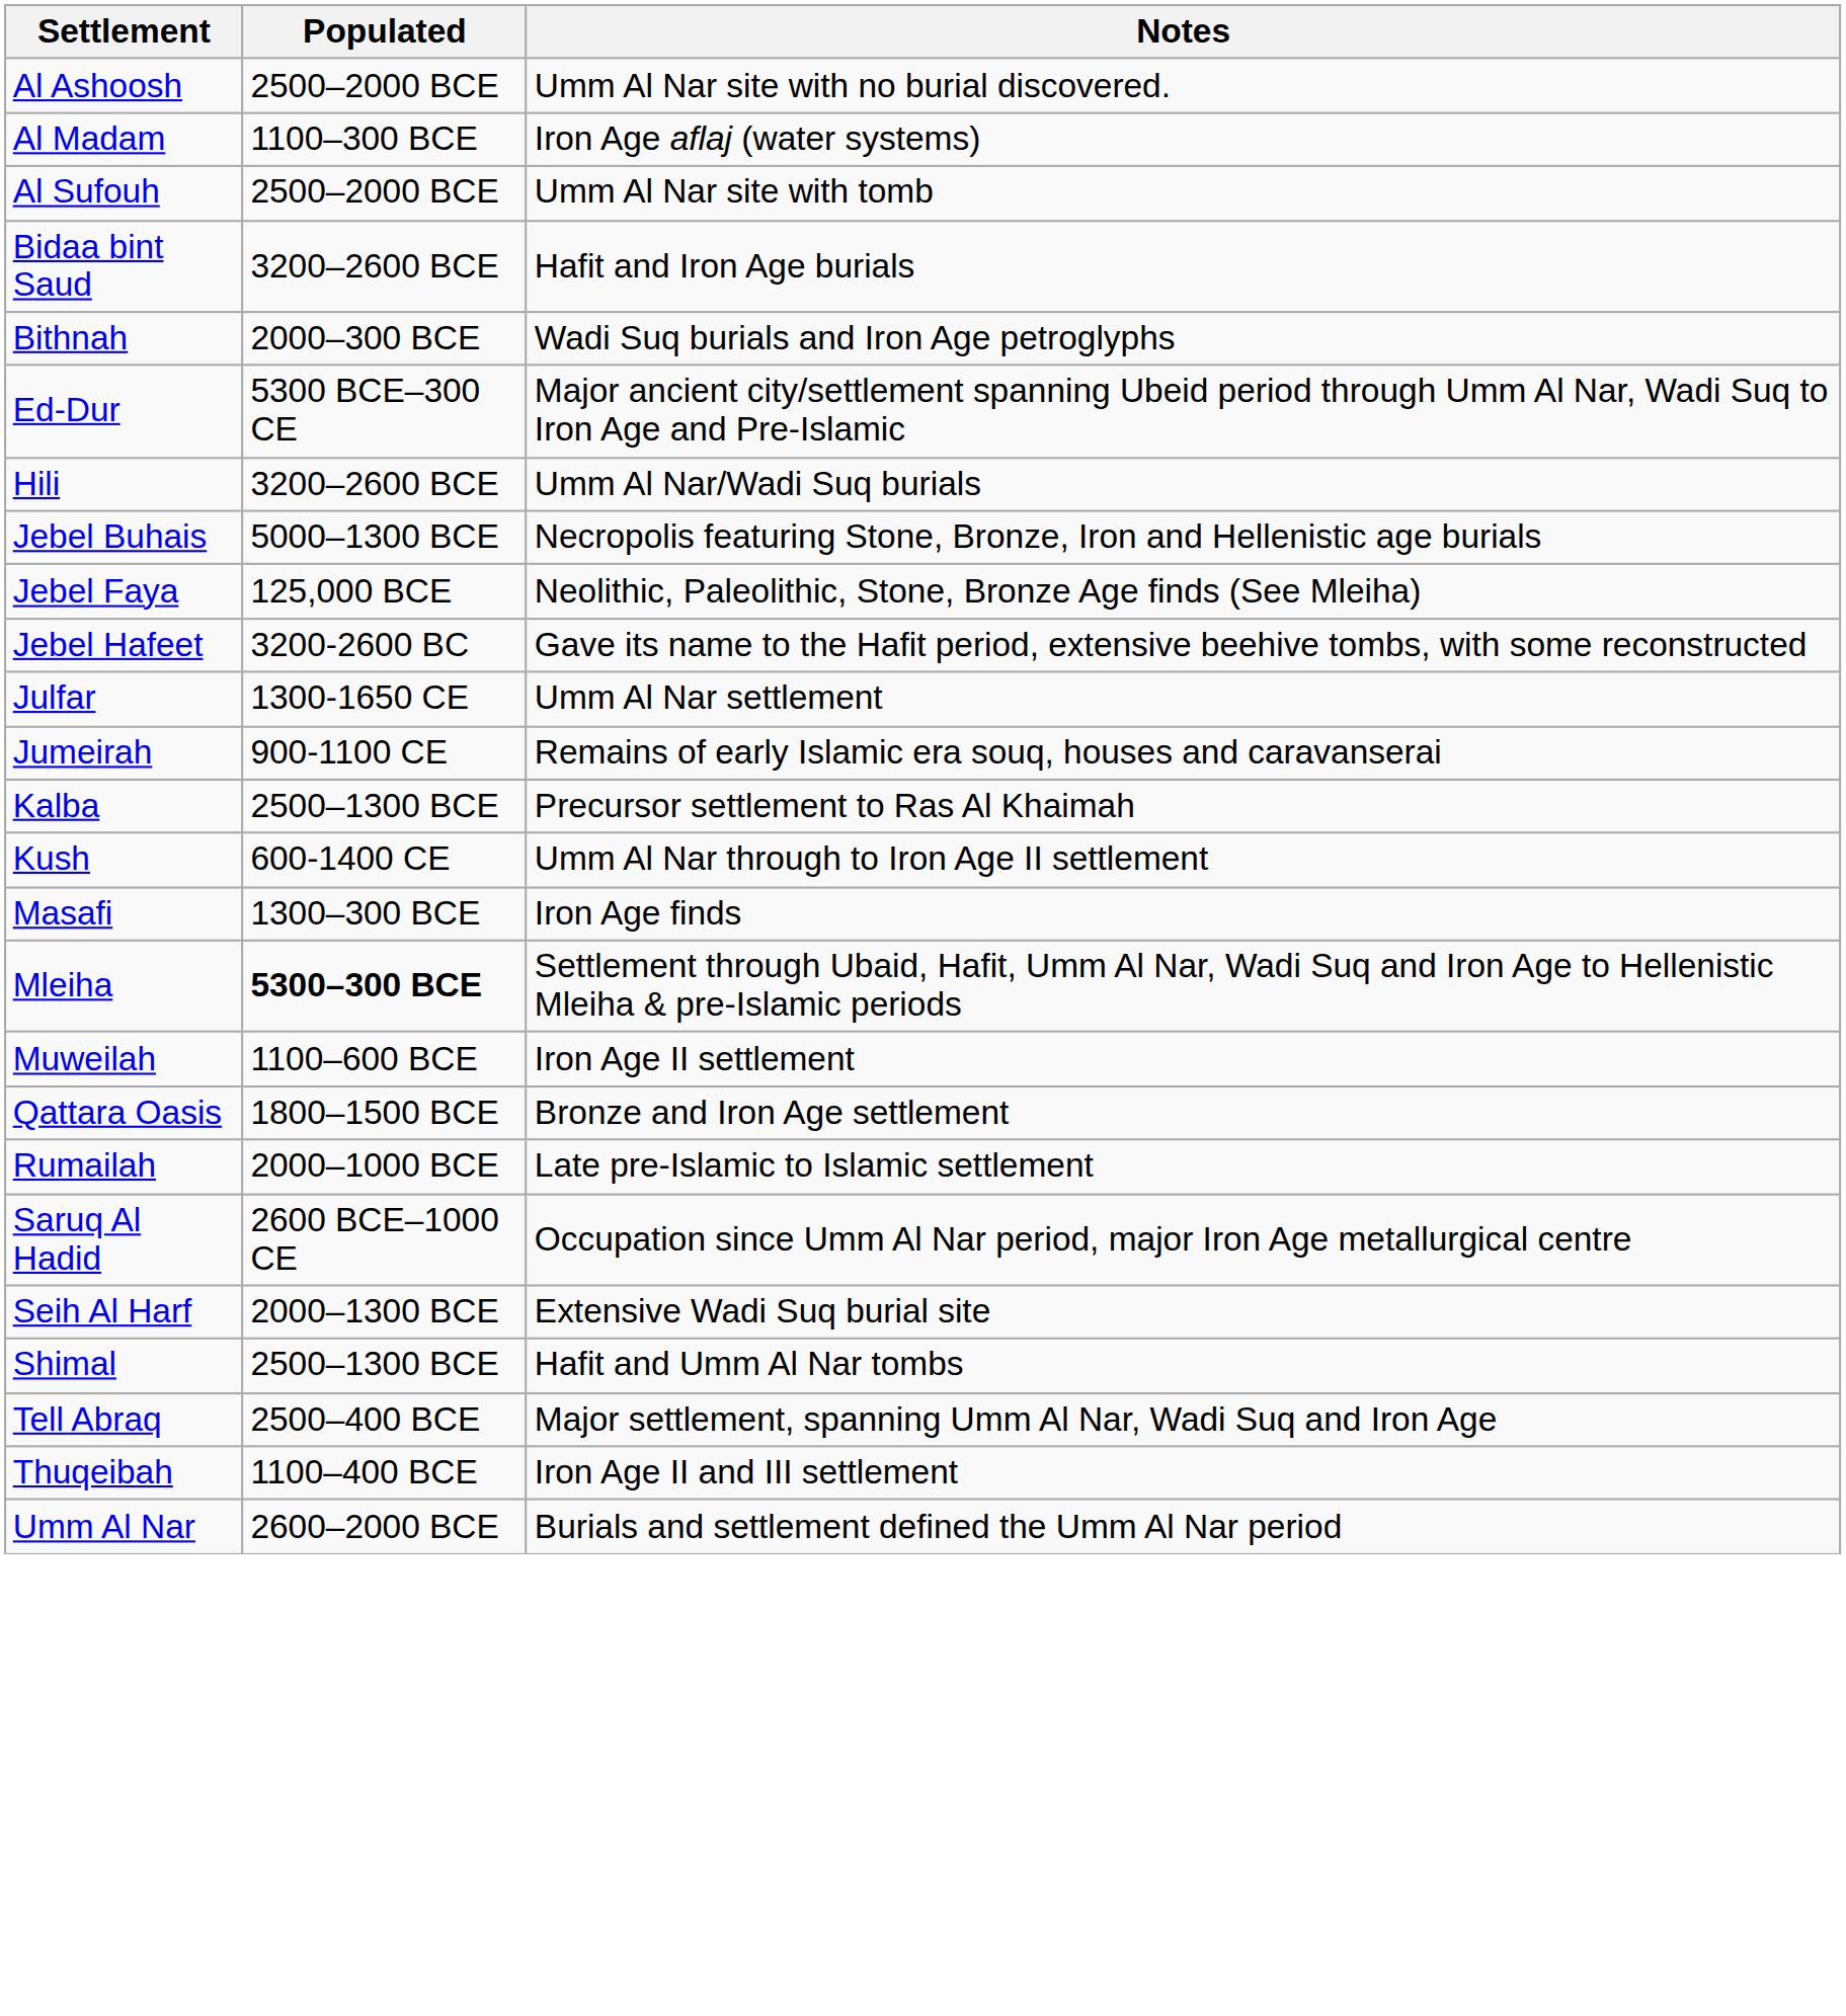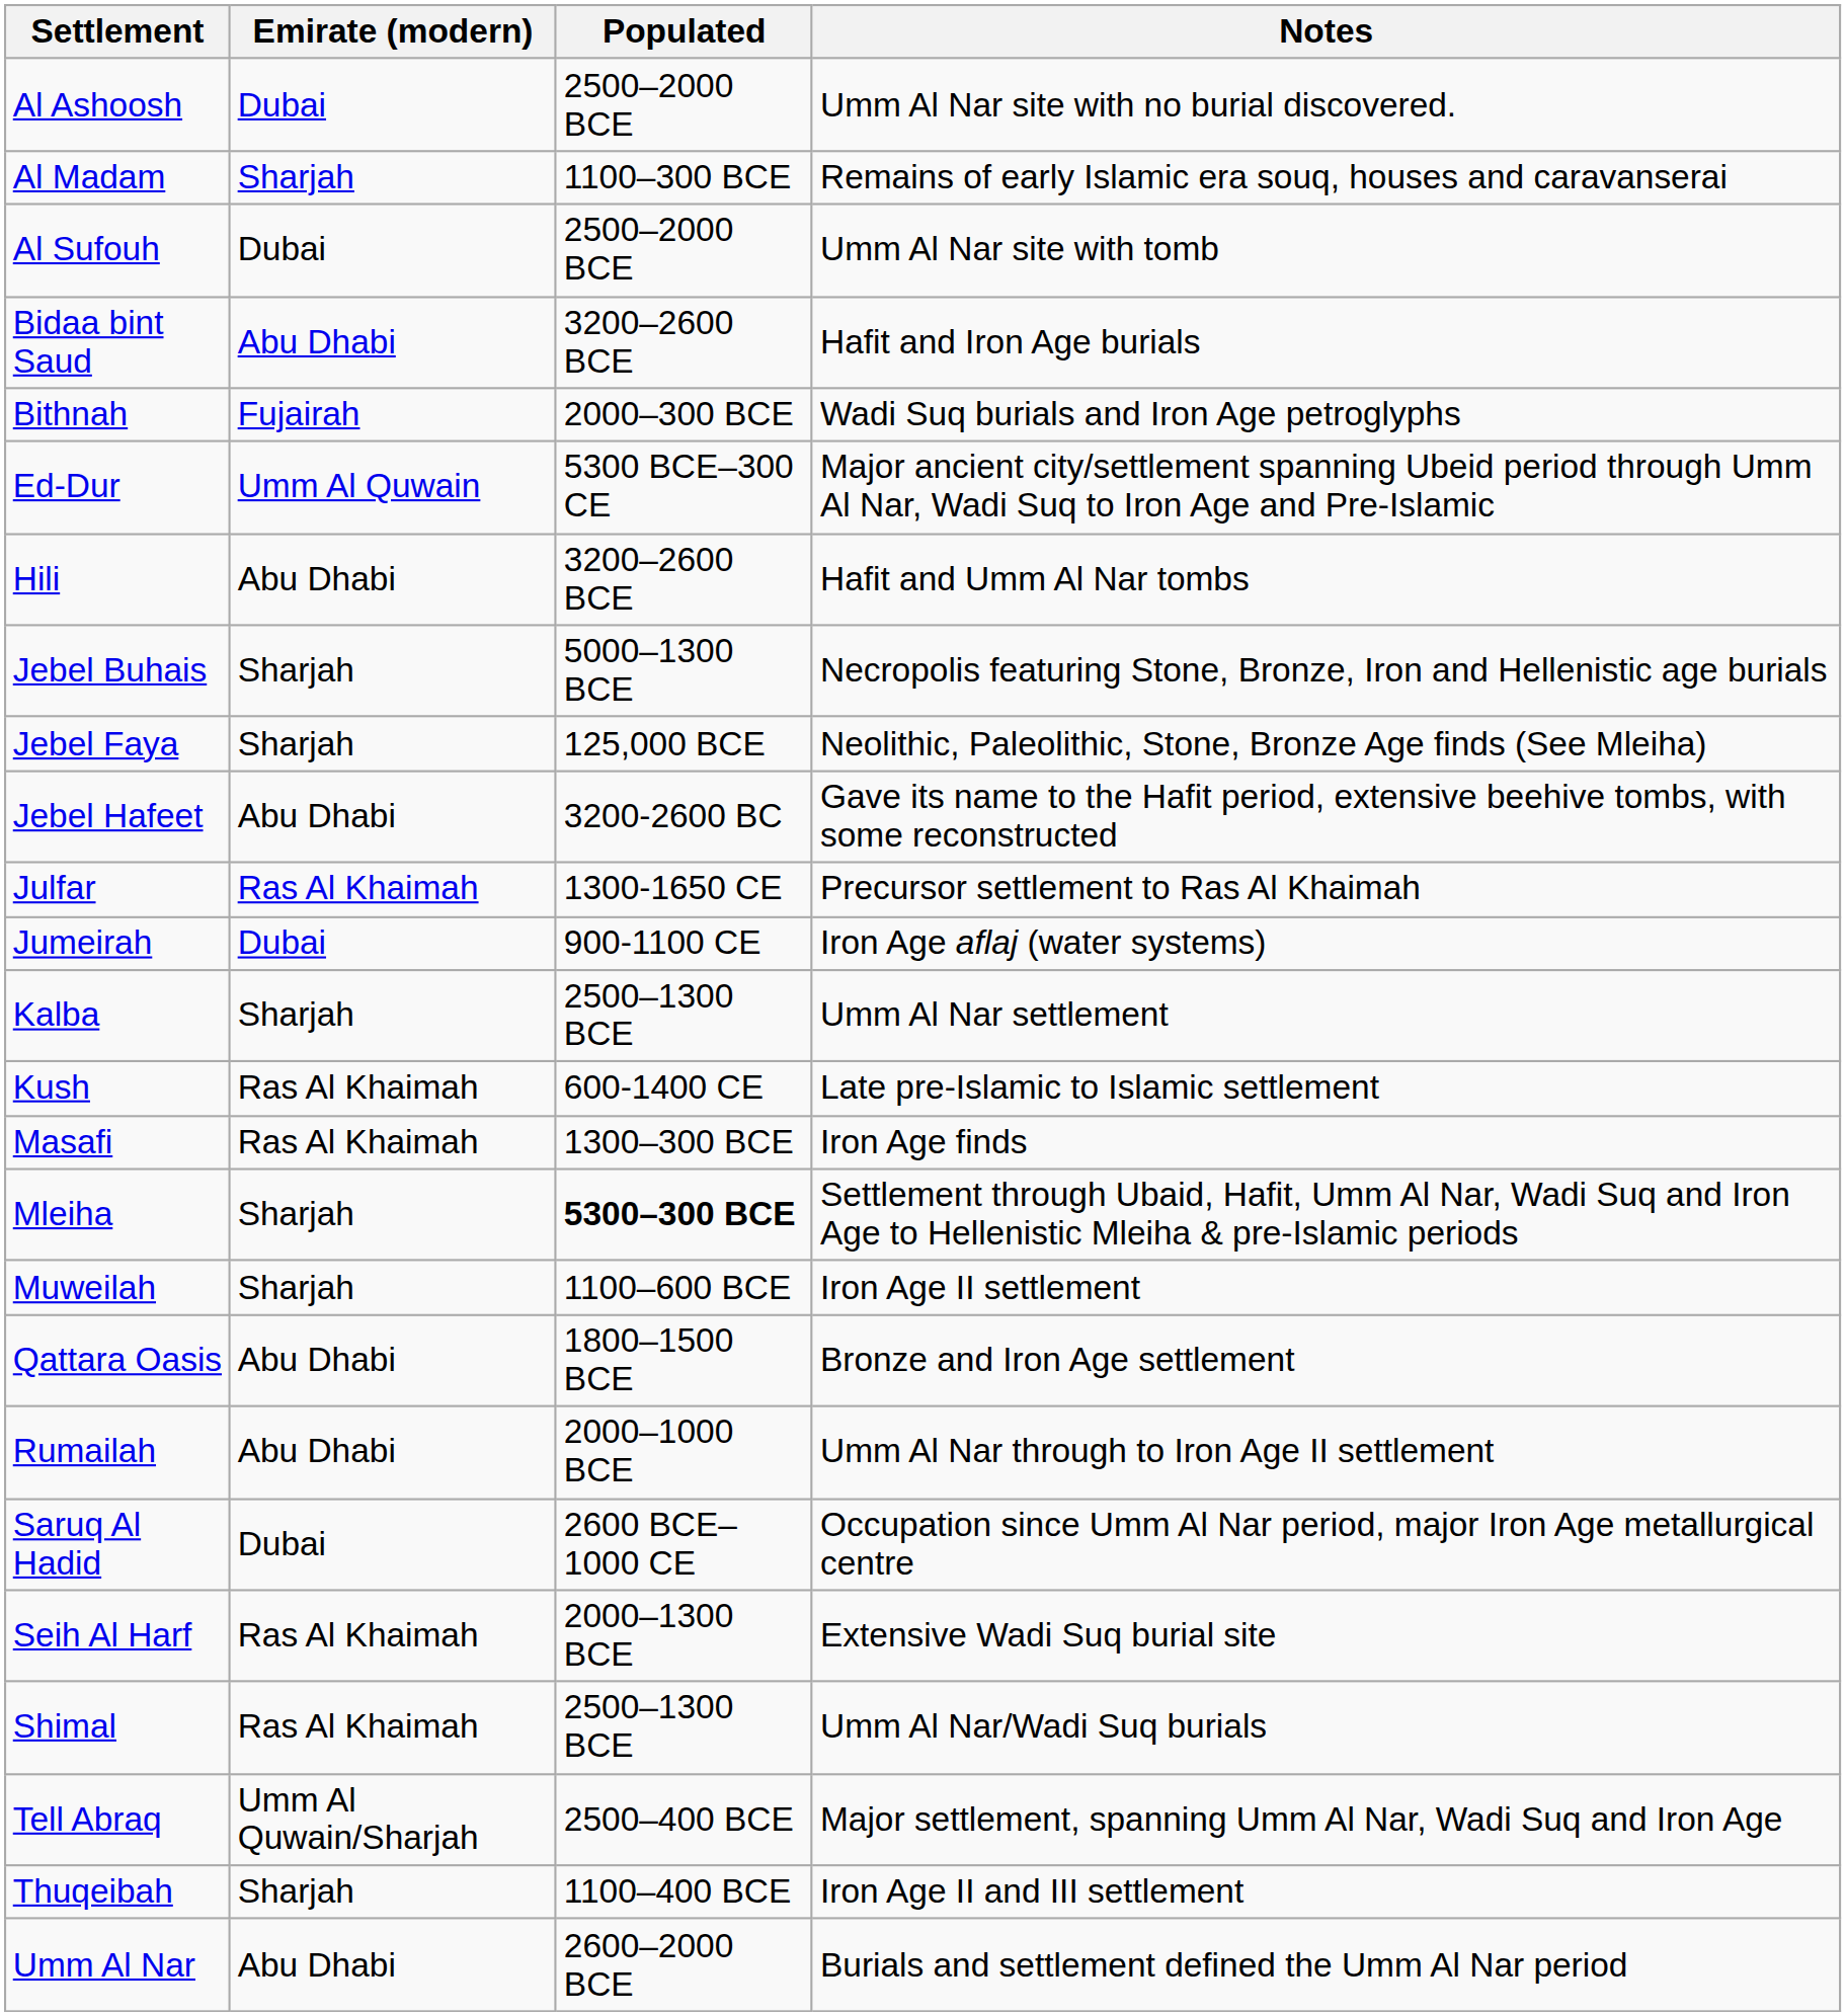 <table class="wikitable">
 <tr>
 <th>Settlement</th>
+<th>Emirate (modern)</th>
 <th>Populated</th>
 <th>Notes</th>
 </tr>
 <tr>
 <td><a href='#'>Al Ashoosh</a></td>
+<td><a href='#'>Dubai</a></td>
 <td>2500–2000 BCE</td>
 <td>Umm Al Nar site with no burial discovered.</td>
 </tr>
 <tr>
 <td><a href='#'>Al Madam</a></td>
+<td><a href='#'>Sharjah</a></td>
 <td>1100–300 BCE</td>
-<td>Iron Age <em>aflaj</em> (water systems)</td>
+<td>Remains of early Islamic era souq, houses and caravanserai</td>
 </tr>
 <tr>
 <td><a href='#'>Al Sufouh</a></td>
+<td>Dubai</td>
 <td>2500–2000 BCE</td>
 <td>Umm Al Nar site with tomb</td>
 </tr>
 <tr>
 <td><a href='#'>Bidaa bint Saud</a></td>
+<td><a href='#'>Abu Dhabi</a></td>
 <td>3200–2600 BCE</td>
 <td>Hafit and Iron Age burials</td>
 </tr>
 <tr>
 <td><a href='#'>Bithnah</a></td>
+<td><a href='#'>Fujairah</a></td>
 <td>2000–300 BCE</td>
 <td>Wadi Suq burials and Iron Age petroglyphs</td>
 </tr>
 <tr>
 <td><a href='#'>Ed-Dur</a></td>
+<td><a href='#'>Umm Al Quwain</a></td>
 <td>5300 BCE–300 CE</td>
 <td>Major ancient city/settlement spanning Ubeid period through Umm Al Nar, Wadi Suq to Iron Age and Pre-Islamic</td>
 </tr>
 <tr>
 <td><a href='#'>Hili</a></td>
+<td>Abu Dhabi</td>
 <td>3200–2600 BCE</td>
-<td>Umm Al Nar/Wadi Suq burials</td>
+<td>Hafit and Umm Al Nar tombs</td>
 </tr>
 <tr>
 <td><a href='#'>Jebel Buhais</a></td>
+<td>Sharjah</td>
 <td>5000–1300 BCE</td>
 <td>Necropolis featuring Stone, Bronze, Iron and Hellenistic age burials</td>
 </tr>
 <tr>
 <td><a href='#'>Jebel Faya</a></td>
+<td>Sharjah</td>
 <td>125,000 BCE</td>
 <td>Neolithic, Paleolithic, Stone, Bronze Age finds (See Mleiha)</td>
 </tr>
 <tr>
 <td><a href='#'>Jebel Hafeet</a></td>
+<td>Abu Dhabi</td>
 <td>3200-2600 BC</td>
 <td>Gave its name to the Hafit period, extensive beehive tombs, with some reconstructed</td>
 </tr>
 <tr>
 <td><a href='#'>Julfar</a></td>
+<td><a href='#'>Ras Al Khaimah</a></td>
 <td>1300-1650 CE</td>
+<td>Precursor settlement to Ras Al Khaimah</td>
+</tr>
+<tr>
+<td><a href='#'>Jumeirah</a></td>
+<td><a href='#'>Dubai</a></td>
+<td>900-1100 CE</td>
+<td>Iron Age <em>aflaj</em> (water systems)</td>
+</tr>
+<tr>
+<td><a href='#'>Kalba</a></td>
+<td>Sharjah</td>
+<td>2500–1300 BCE</td>
 <td>Umm Al Nar settlement</td>
 </tr>
 <tr>
-<td><a href='#'>Jumeirah</a></td>
-<td>900-1100 CE</td>
-<td>Remains of early Islamic era souq, houses and caravanserai</td>
-</tr>
-<tr>
-<td><a href='#'>Kalba</a></td>
-<td>2500–1300 BCE</td>
-<td>Precursor settlement to Ras Al Khaimah</td>
-</tr>
-<tr>
 <td><a href='#'>Kush</a></td>
+<td>Ras Al Khaimah</td>
 <td>600-1400 CE</td>
-<td>Umm Al Nar through to Iron Age II settlement</td>
+<td>Late pre-Islamic to Islamic settlement</td>
 </tr>
 <tr>
 <td><a href='#'>Masafi</a></td>
+<td>Ras Al Khaimah</td>
 <td>1300–300 BCE</td>
 <td>Iron Age finds</td>
 </tr>
 <tr>
 <td><a href='#'>Mleiha</a></td>
+<td>Sharjah</td>
 <td><strong>5300–300 BCE</strong></td>
 <td>Settlement through Ubaid, Hafit, Umm Al Nar, Wadi Suq and Iron Age to Hellenistic Mleiha & pre-Islamic periods</td>
 </tr>
 <tr>
 <td><a href='#'>Muweilah</a></td>
+<td>Sharjah</td>
 <td>1100–600 BCE</td>
 <td>Iron Age II settlement</td>
 </tr>
 <tr>
 <td><a href='#'>Qattara Oasis</a></td>
+<td>Abu Dhabi</td>
 <td>1800–1500 BCE</td>
 <td>Bronze and Iron Age settlement</td>
 </tr>
 <tr>
 <td><a href='#'>Rumailah</a></td>
+<td>Abu Dhabi</td>
 <td>2000–1000 BCE</td>
-<td>Late pre-Islamic to Islamic settlement</td>
+<td>Umm Al Nar through to Iron Age II settlement</td>
 </tr>
 <tr>
 <td><a href='#'>Saruq Al Hadid</a></td>
+<td>Dubai</td>
 <td>2600 BCE–1000 CE</td>
 <td>Occupation since Umm Al Nar period, major Iron Age metallurgical centre</td>
 </tr>
 <tr>
 <td><a href='#'>Seih Al Harf</a></td>
+<td>Ras Al Khaimah</td>
 <td>2000–1300 BCE</td>
 <td>Extensive Wadi Suq burial site</td>
 </tr>
 <tr>
 <td><a href='#'>Shimal</a></td>
+<td>Ras Al Khaimah</td>
 <td>2500–1300 BCE</td>
-<td>Hafit and Umm Al Nar tombs</td>
+<td>Umm Al Nar/Wadi Suq burials</td>
 </tr>
 <tr>
 <td><a href='#'>Tell Abraq</a></td>
+<td>Umm Al Quwain/Sharjah</td>
 <td>2500–400 BCE</td>
 <td>Major settlement, spanning Umm Al Nar, Wadi Suq and Iron Age</td>
 </tr>
 <tr>
 <td><a href='#'>Thuqeibah</a></td>
+<td>Sharjah</td>
 <td>1100–400 BCE</td>
 <td>Iron Age II and III settlement</td>
 </tr>
 <tr>
 <td><a href='#'>Umm Al Nar</a></td>
+<td>Abu Dhabi</td>
 <td>2600–2000 BCE</td>
 <td>Burials and settlement defined the Umm Al Nar period</td>
 </tr>
 </table>
